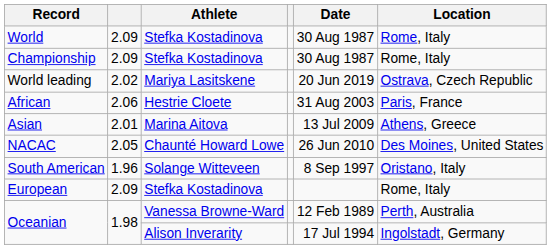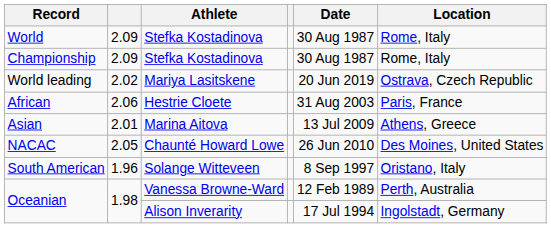 <table class="wikitable">
 <tr>
 <th>Record</th>
 <th></th>
 <th>Athlete</th>
 <th></th>
 <th>Date</th>
 <th>Location</th>
 </tr>
 <tr>
 <td><a href='#'>World</a></td>
 <td>2.09</td>
 <td><a href='#'>Stefka Kostadinova</a></td>
 <td></td>
 <td align=right>30 Aug 1987</td>
 <td><a href='#'>Rome</a>, Italy</td>
 </tr>
 <tr>
 <td><a href='#'>Championship</a></td>
 <td>2.09</td>
 <td><a href='#'>Stefka Kostadinova</a></td>
 <td></td>
 <td align=right>30 Aug 1987</td>
 <td>Rome, Italy</td>
 </tr>
 <tr>
 <td>World leading</td>
 <td>2.02</td>
 <td><a href='#'>Mariya Lasitskene</a></td>
 <td></td>
 <td align=right>20 Jun 2019</td>
 <td><a href='#'>Ostrava</a>, Czech Republic</td>
 </tr>
 <tr>
 <td><a href='#'>African</a></td>
 <td>2.06</td>
 <td><a href='#'>Hestrie Cloete</a></td>
 <td></td>
 <td align=right>31 Aug 2003</td>
 <td><a href='#'>Paris</a>, France</td>
 </tr>
 <tr>
 <td><a href='#'>Asian</a></td>
 <td>2.01</td>
 <td><a href='#'>Marina Aitova</a></td>
 <td></td>
 <td align=right>13 Jul 2009</td>
 <td><a href='#'>Athens</a>, Greece</td>
 </tr>
 <tr>
 <td><a href='#'>NACAC</a></td>
 <td>2.05</td>
 <td><a href='#'>Chaunté Howard Lowe</a></td>
 <td></td>
 <td align=right>26 Jun 2010</td>
 <td><a href='#'>Des Moines</a>, United States</td>
 </tr>
 <tr>
 <td><a href='#'>South American</a></td>
 <td>1.96</td>
 <td><a href='#'>Solange Witteveen</a></td>
 <td></td>
 <td align=right>8 Sep 1997</td>
 <td><a href='#'>Oristano</a>, Italy</td>
 </tr>
 <tr>
-<td><a href='#'>European</a></td>
-<td>2.09</td>
-<td><a href='#'>Stefka Kostadinova</a></td>
-<td></td>
-<td align=right></td>
-<td>Rome, Italy</td>
-</tr>
-<tr>
 <td rowspan=2><a href='#'>Oceanian</a></td>
 <td rowspan=2>1.98</td>
 <td><a href='#'>Vanessa Browne-Ward</a></td>
 <td></td>
 <td align=right>12 Feb 1989</td>
 <td><a href='#'>Perth</a>, Australia</td>
 </tr>
 <tr>
 <td><a href='#'>Alison Inverarity</a></td>
 <td></td>
 <td align=right>17 Jul 1994</td>
 <td><a href='#'>Ingolstadt</a>, Germany</td>
 </tr>
 </table>
